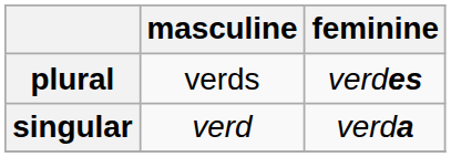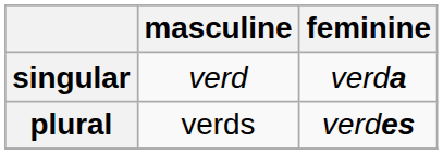 <table class="wikitable" style="text-align:center;">
 <tr>
 <th></th>
 <th>masculine</th>
 <th>feminine</th>
 </tr>
 <tr>
+<th>singular</th>
+<td><em>verd</em></td>
+<td><em>verd<strong>a<strong><em></td>
+</tr>
+<tr>
 <th>plural</th>
 <td></em>verd</strong>s</em></strong></td>
 <td><em>verd<strong>es<strong><em></td>
 </tr>
 <tr>
-<th>singular</th>
-<td><em>verd</em></td>
-<td><em>verd<strong>a<strong><em></td>
-</tr>
-<tr>
 </tr>
 </table>
